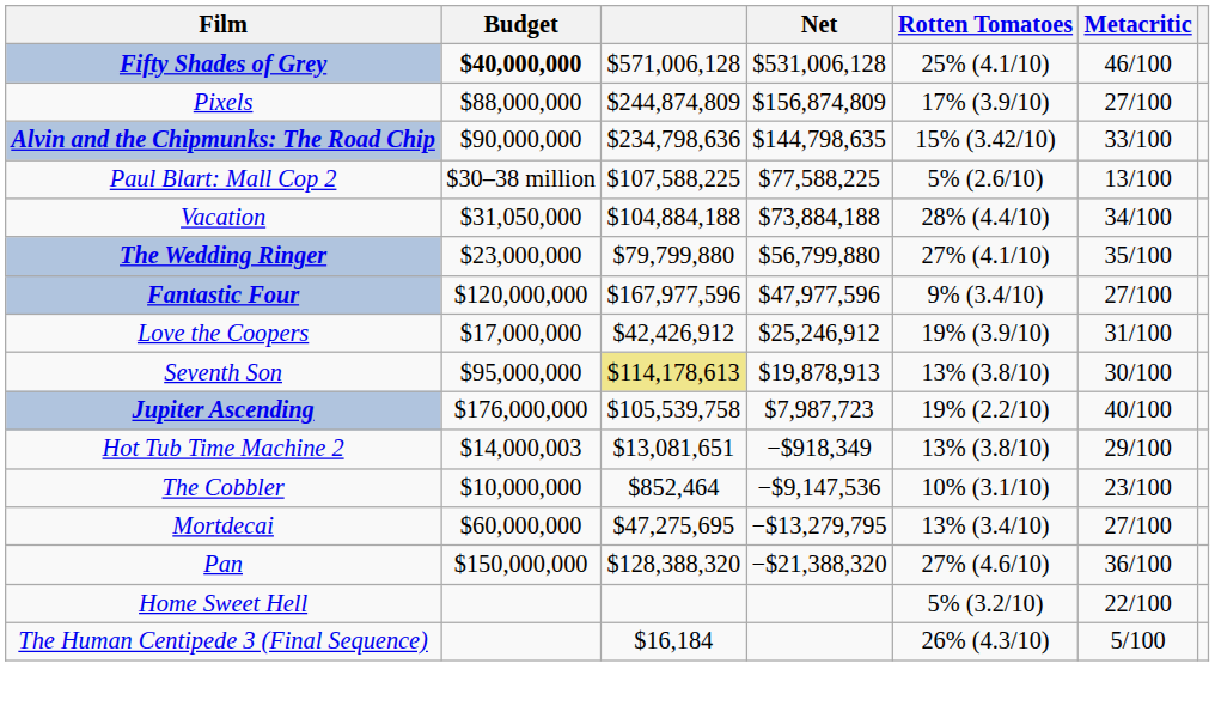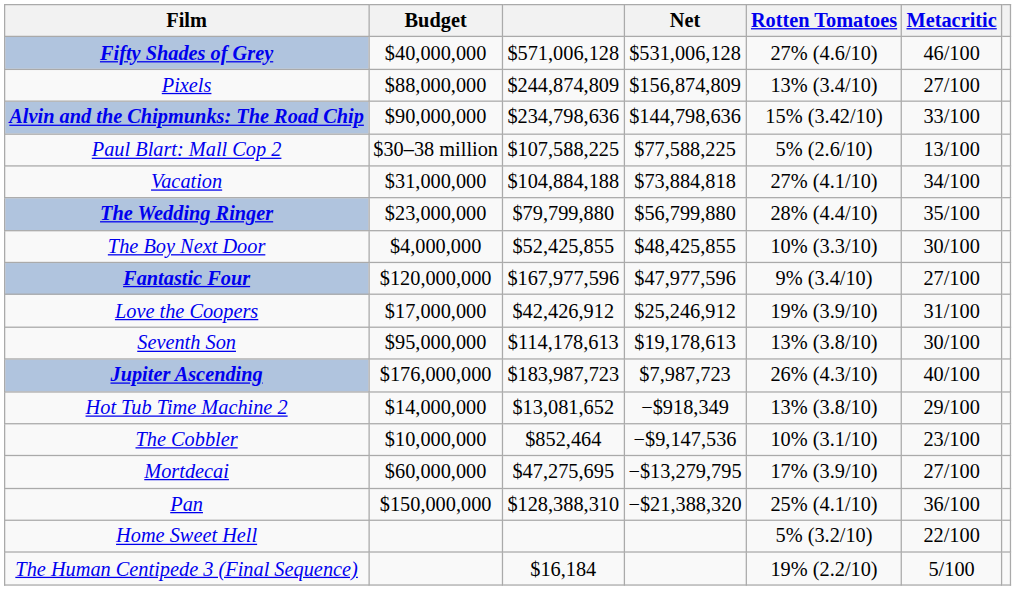 <table class="wikitable sortable" style="text-align: center; width: auto; table-layout: fixed">
 <tr>
 <th>Film</th>
 <th>Budget</th>
 <th></th>
 <th>Net</th>
 <th data-sort-type="number"><a href='#'>Rotten Tomatoes</a></th>
 <th data-sort-type="number"><a href='#'>Metacritic</a></th>
 <th></th>
 </tr>
 <tr>
 <td style="background:#B0C4DE;"><strong><em><a href='#'>Fifty Shades of Grey</a></em></strong></td>
-<td><strong>$40,000,000</strong></td>
+<td>$40,000,000</td>
 <td>$571,006,128</td>
 <td>$531,006,128</td>
-<td>25% (4.1/10)</td>
+<td>27% (4.6/10)</td>
 <td>46/100</td>
 <td></td>
 </tr>
 <tr>
 <td><em><a href='#'>Pixels</a></em></td>
 <td>$88,000,000</td>
 <td>$244,874,809</td>
 <td>$156,874,809</td>
-<td>17% (3.9/10)</td>
+<td>13% (3.4/10)</td>
 <td>27/100</td>
 <td></td>
 </tr>
 <tr>
 <td style="background:#B0C4DE;"><strong><em><a href='#'>Alvin and the Chipmunks: The Road Chip</a></em></strong></td>
 <td>$90,000,000</td>
 <td>$234,798,636</td>
-<td>$144,798,635</td>
+<td>$144,798,636</td>
 <td>15% (3.42/10)</td>
 <td>33/100</td>
 <td></td>
 </tr>
 <tr>
 <td><em><a href='#'>Paul Blart: Mall Cop 2</a></em></td>
 <td>$30–38 million</td>
 <td>$107,588,225</td>
 <td>$77,588,225</td>
 <td>5% (2.6/10)</td>
 <td>13/100</td>
 <td></td>
 </tr>
 <tr>
 <td><em><a href='#'>Vacation</a></em></td>
-<td>$31,050,000</td>
+<td>$31,000,000</td>
 <td>$104,884,188</td>
-<td>$73,884,188</td>
-<td>28% (4.4/10)</td>
+<td>$73,884,818</td>
+<td>27% (4.1/10)</td>
 <td>34/100</td>
 <td></td>
 </tr>
 <tr>
 <td style="background:#B0C4DE;"><strong><em><a href='#'>The Wedding Ringer</a></em></strong></td>
 <td>$23,000,000</td>
 <td>$79,799,880</td>
 <td>$56,799,880</td>
-<td>27% (4.1/10)</td>
+<td>28% (4.4/10)</td>
 <td>35/100</td>
+<td></td>
+</tr>
+<tr>
+<td><em><a href='#'>The Boy Next Door</a></em></td>
+<td>$4,000,000</td>
+<td>$52,425,855</td>
+<td>$48,425,855</td>
+<td>10% (3.3/10)</td>
+<td>30/100</td>
 <td></td>
 </tr>
 <tr>
 <td style="background:#B0C4DE;"><strong><em><a href='#'>Fantastic Four</a></em></strong></td>
 <td>$120,000,000</td>
 <td>$167,977,596</td>
 <td>$47,977,596</td>
 <td>9% (3.4/10)</td>
 <td>27/100</td>
 <td></td>
 </tr>
 <tr>
 <td><em><a href='#'>Love the Coopers</a></em></td>
 <td>$17,000,000</td>
 <td>$42,426,912</td>
 <td>$25,246,912</td>
 <td>19% (3.9/10)</td>
 <td>31/100</td>
 <td></td>
 </tr>
 <tr>
 <td><em><a href='#'>Seventh Son</a></em></td>
 <td>$95,000,000</td>
-<td style="background: khaki;">$114,178,613</td>
-<td>$19,878,913</td>
+<td>$114,178,613</td>
+<td>$19,178,613</td>
 <td>13% (3.8/10)</td>
 <td>30/100</td>
 <td></td>
 </tr>
 <tr>
 <td style="background:#B0C4DE;"><strong><em><a href='#'>Jupiter Ascending</a></em></strong></td>
 <td>$176,000,000</td>
-<td>$105,539,758</td>
+<td>$183,987,723</td>
 <td>$7,987,723</td>
-<td>19% (2.2/10)</td>
+<td>26% (4.3/10)</td>
 <td>40/100</td>
 <td></td>
 </tr>
 <tr>
 <td><em><a href='#'>Hot Tub Time Machine 2</a></em></td>
-<td>$14,000,003</td>
-<td>$13,081,651</td>
+<td>$14,000,000</td>
+<td>$13,081,652</td>
 <td>−$918,349</td>
 <td>13% (3.8/10)</td>
 <td>29/100</td>
 <td></td>
 </tr>
 <tr>
 <td><em><a href='#'>The Cobbler</a></em></td>
 <td>$10,000,000</td>
 <td>$852,464</td>
 <td>−$9,147,536</td>
 <td>10% (3.1/10)</td>
 <td>23/100</td>
 <td></td>
 </tr>
 <tr>
 <td><em><a href='#'>Mortdecai</a></em></td>
 <td>$60,000,000</td>
 <td>$47,275,695</td>
 <td>−$13,279,795</td>
-<td>13% (3.4/10)</td>
+<td>17% (3.9/10)</td>
 <td>27/100</td>
 <td></td>
 </tr>
 <tr>
 <td><em><a href='#'>Pan</a></em></td>
 <td>$150,000,000</td>
-<td>$128,388,320</td>
+<td>$128,388,310</td>
 <td>−$21,388,320</td>
-<td>27% (4.6/10)</td>
+<td>25% (4.1/10)</td>
 <td>36/100</td>
 <td></td>
 </tr>
 <tr>
 <td><em><a href='#'>Home Sweet Hell</a></em></td>
 <td></td>
 <td></td>
 <td></td>
 <td>5% (3.2/10)</td>
 <td>22/100</td>
 <td></td>
 </tr>
 <tr>
 <td><em><a href='#'>The Human Centipede 3 (Final Sequence)</a></em></td>
 <td></td>
 <td>$16,184</td>
 <td></td>
-<td>26% (4.3/10)</td>
+<td>19% (2.2/10)</td>
 <td>5/100</td>
 <td></td>
 </tr>
 </table>
